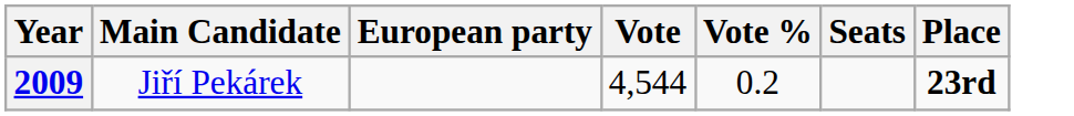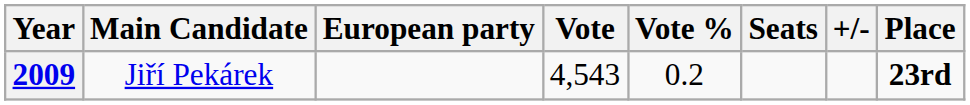 <table class="wikitable" style=text-align:center;font-size:85%;line-height:14px;">
 <tr>
 <th>Year</th>
 <th>Main Candidate</th>
 <th>European party</th>
 <th>Vote</th>
 <th>Vote %</th>
 <th>Seats</th>
+<th>+/-</th>
 <th>Place</th>
 </tr>
 <tr>
 <th><a href='#'>2009</a></th>
 <td><a href='#'>Jiří Pekárek</a></td>
 <td></td>
-<td>4,544</td>
+<td>4,543</td>
 <td>0.2</td>
+<td></td>
 <td></td>
 <td><strong>23rd</strong></td>
 </tr>
 </table>
